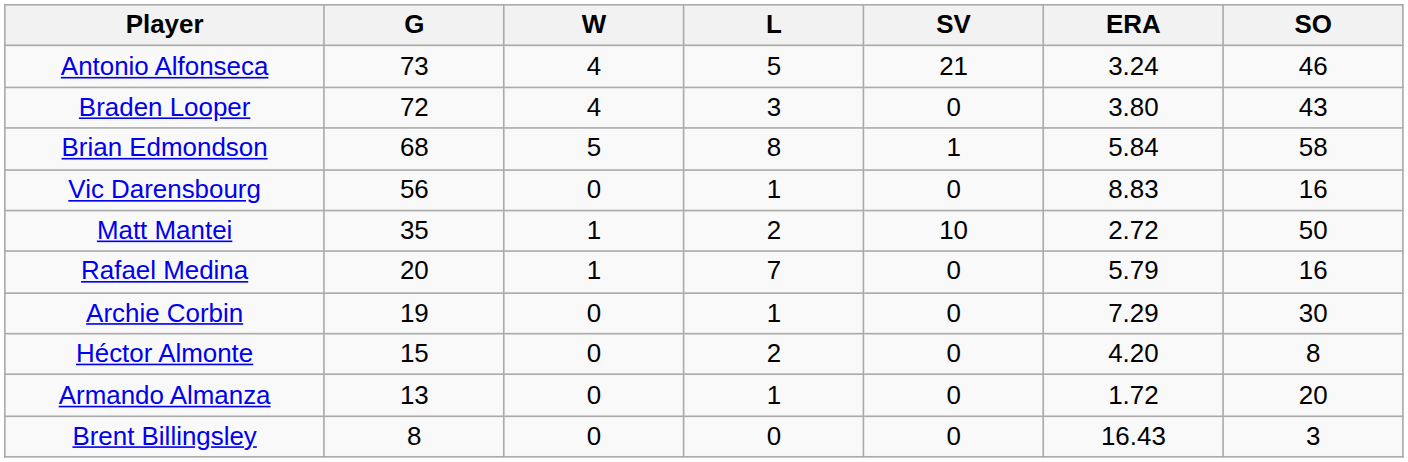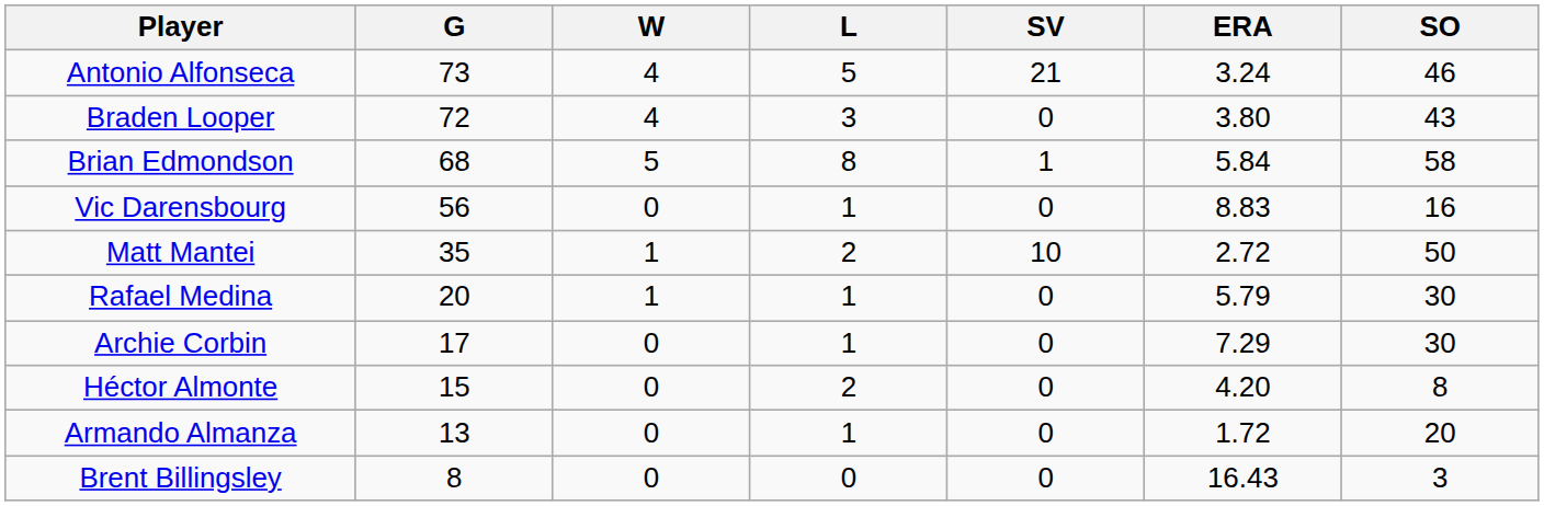 <table class="wikitable sortable">
 <tr>
 <th bgcolor="#DDDDFF" width="16%">Player</th>
 <th bgcolor="#DDDDFF" width="9%">G</th>
 <th bgcolor="#DDDDFF" width="9%">W</th>
 <th bgcolor="#DDDDFF" width="9%">L</th>
 <th bgcolor="#DDDDFF" width="9%">SV</th>
 <th bgcolor="#DDDDFF" width="9%">ERA</th>
 <th bgcolor="#DDDDFF" width="9%">SO</th>
 </tr>
 <tr align="center">
 <td><a href='#'>Antonio Alfonseca</a></td>
 <td>73</td>
 <td>4</td>
 <td>5</td>
 <td>21</td>
 <td>3.24</td>
 <td>46</td>
 </tr>
 <tr align=center>
 <td><a href='#'>Braden Looper</a></td>
 <td>72</td>
 <td>4</td>
 <td>3</td>
 <td>0</td>
 <td>3.80</td>
 <td>43</td>
 </tr>
 <tr align=center>
 <td><a href='#'>Brian Edmondson</a></td>
 <td>68</td>
 <td>5</td>
 <td>8</td>
 <td>1</td>
 <td>5.84</td>
 <td>58</td>
 </tr>
 <tr align=center>
 <td><a href='#'>Vic Darensbourg</a></td>
 <td>56</td>
 <td>0</td>
 <td>1</td>
 <td>0</td>
 <td>8.83</td>
 <td>16</td>
 </tr>
 <tr align=center>
 <td><a href='#'>Matt Mantei</a></td>
 <td>35</td>
 <td>1</td>
 <td>2</td>
 <td>10</td>
 <td>2.72</td>
 <td>50</td>
 </tr>
 <tr align=center>
 <td><a href='#'>Rafael Medina</a></td>
 <td>20</td>
 <td>1</td>
-<td>7</td>
+<td>1</td>
 <td>0</td>
 <td>5.79</td>
-<td>16</td>
+<td>30</td>
 </tr>
 <tr align=center>
 <td><a href='#'>Archie Corbin</a></td>
-<td>19</td>
+<td>17</td>
 <td>0</td>
 <td>1</td>
 <td>0</td>
 <td>7.29</td>
 <td>30</td>
 </tr>
 <tr align=center>
 <td><a href='#'>Héctor Almonte</a></td>
 <td>15</td>
 <td>0</td>
 <td>2</td>
 <td>0</td>
 <td>4.20</td>
 <td>8</td>
 </tr>
 <tr align=center>
 <td><a href='#'>Armando Almanza</a></td>
 <td>13</td>
 <td>0</td>
 <td>1</td>
 <td>0</td>
 <td>1.72</td>
 <td>20</td>
 </tr>
 <tr align=center>
 <td><a href='#'>Brent Billingsley</a></td>
 <td>8</td>
 <td>0</td>
 <td>0</td>
 <td>0</td>
 <td>16.43</td>
 <td>3</td>
 </tr>
 </table>
